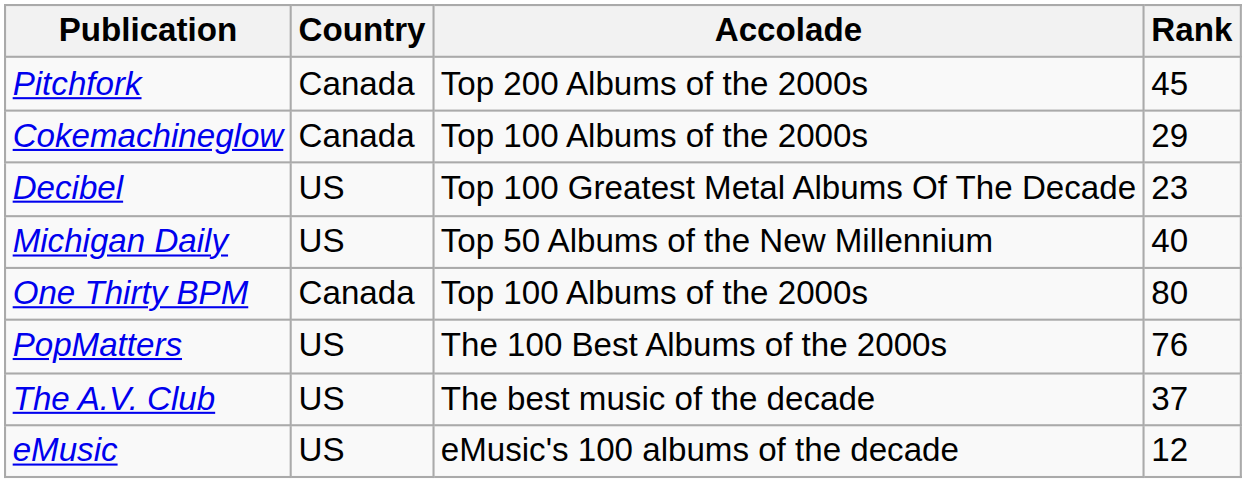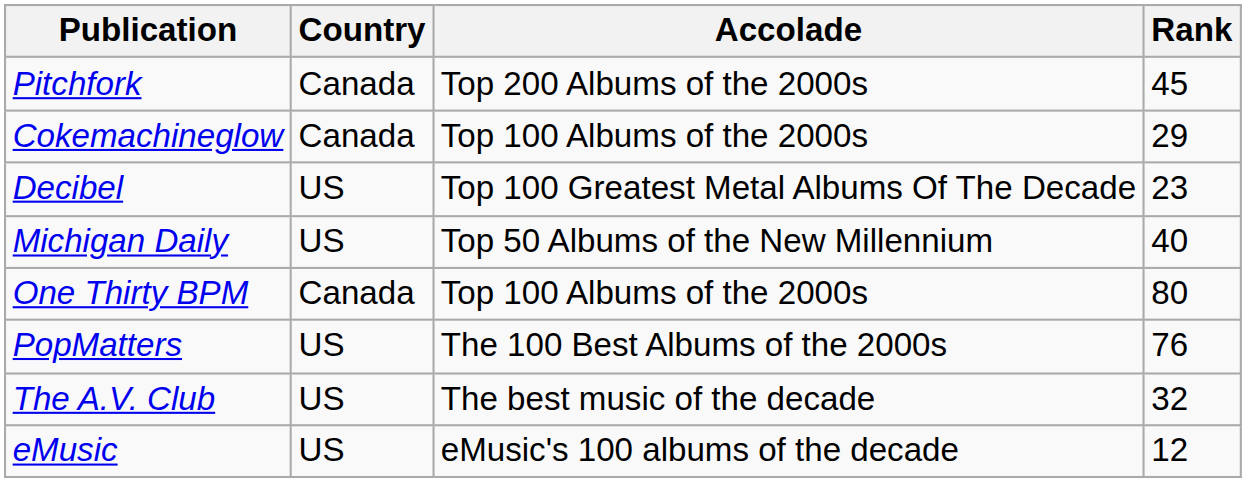 <table class="wikitable sortable mw-collapsible mw-collapsed">
 <tr>
 <th>Publication</th>
 <th>Country</th>
 <th>Accolade</th>
 <th>Rank</th>
 </tr>
 <tr>
 <td><em><a href='#'>Pitchfork</a></em></td>
 <td>Canada</td>
 <td>Top 200 Albums of the 2000s</td>
 <td>45</td>
 </tr>
 <tr>
 <td><em><a href='#'>Cokemachineglow</a></em></td>
 <td>Canada</td>
 <td>Top 100 Albums of the 2000s</td>
 <td>29</td>
 </tr>
 <tr>
 <td><em><a href='#'>Decibel</a></em></td>
 <td>US</td>
 <td>Top 100 Greatest Metal Albums Of The Decade</td>
 <td>23</td>
 </tr>
 <tr>
 <td><em><a href='#'>Michigan Daily</a></em></td>
 <td>US</td>
 <td>Top 50 Albums of the New Millennium</td>
 <td>40</td>
 </tr>
 <tr>
 <td><em><a href='#'>One Thirty BPM</a></em></td>
 <td>Canada</td>
 <td>Top 100 Albums of the 2000s</td>
 <td>80</td>
 </tr>
 <tr>
 <td><em><a href='#'>PopMatters</a></em></td>
 <td>US</td>
 <td>The 100 Best Albums of the 2000s</td>
 <td>76</td>
 </tr>
 <tr>
 <td><em><a href='#'>The A.V. Club</a></em></td>
 <td>US</td>
 <td>The best music of the decade</td>
-<td>37</td>
+<td>32</td>
 </tr>
 <tr>
 <td><em><a href='#'>eMusic</a></em></td>
 <td>US</td>
 <td>eMusic's 100 albums of the decade</td>
 <td>12</td>
 </tr>
 </table>
